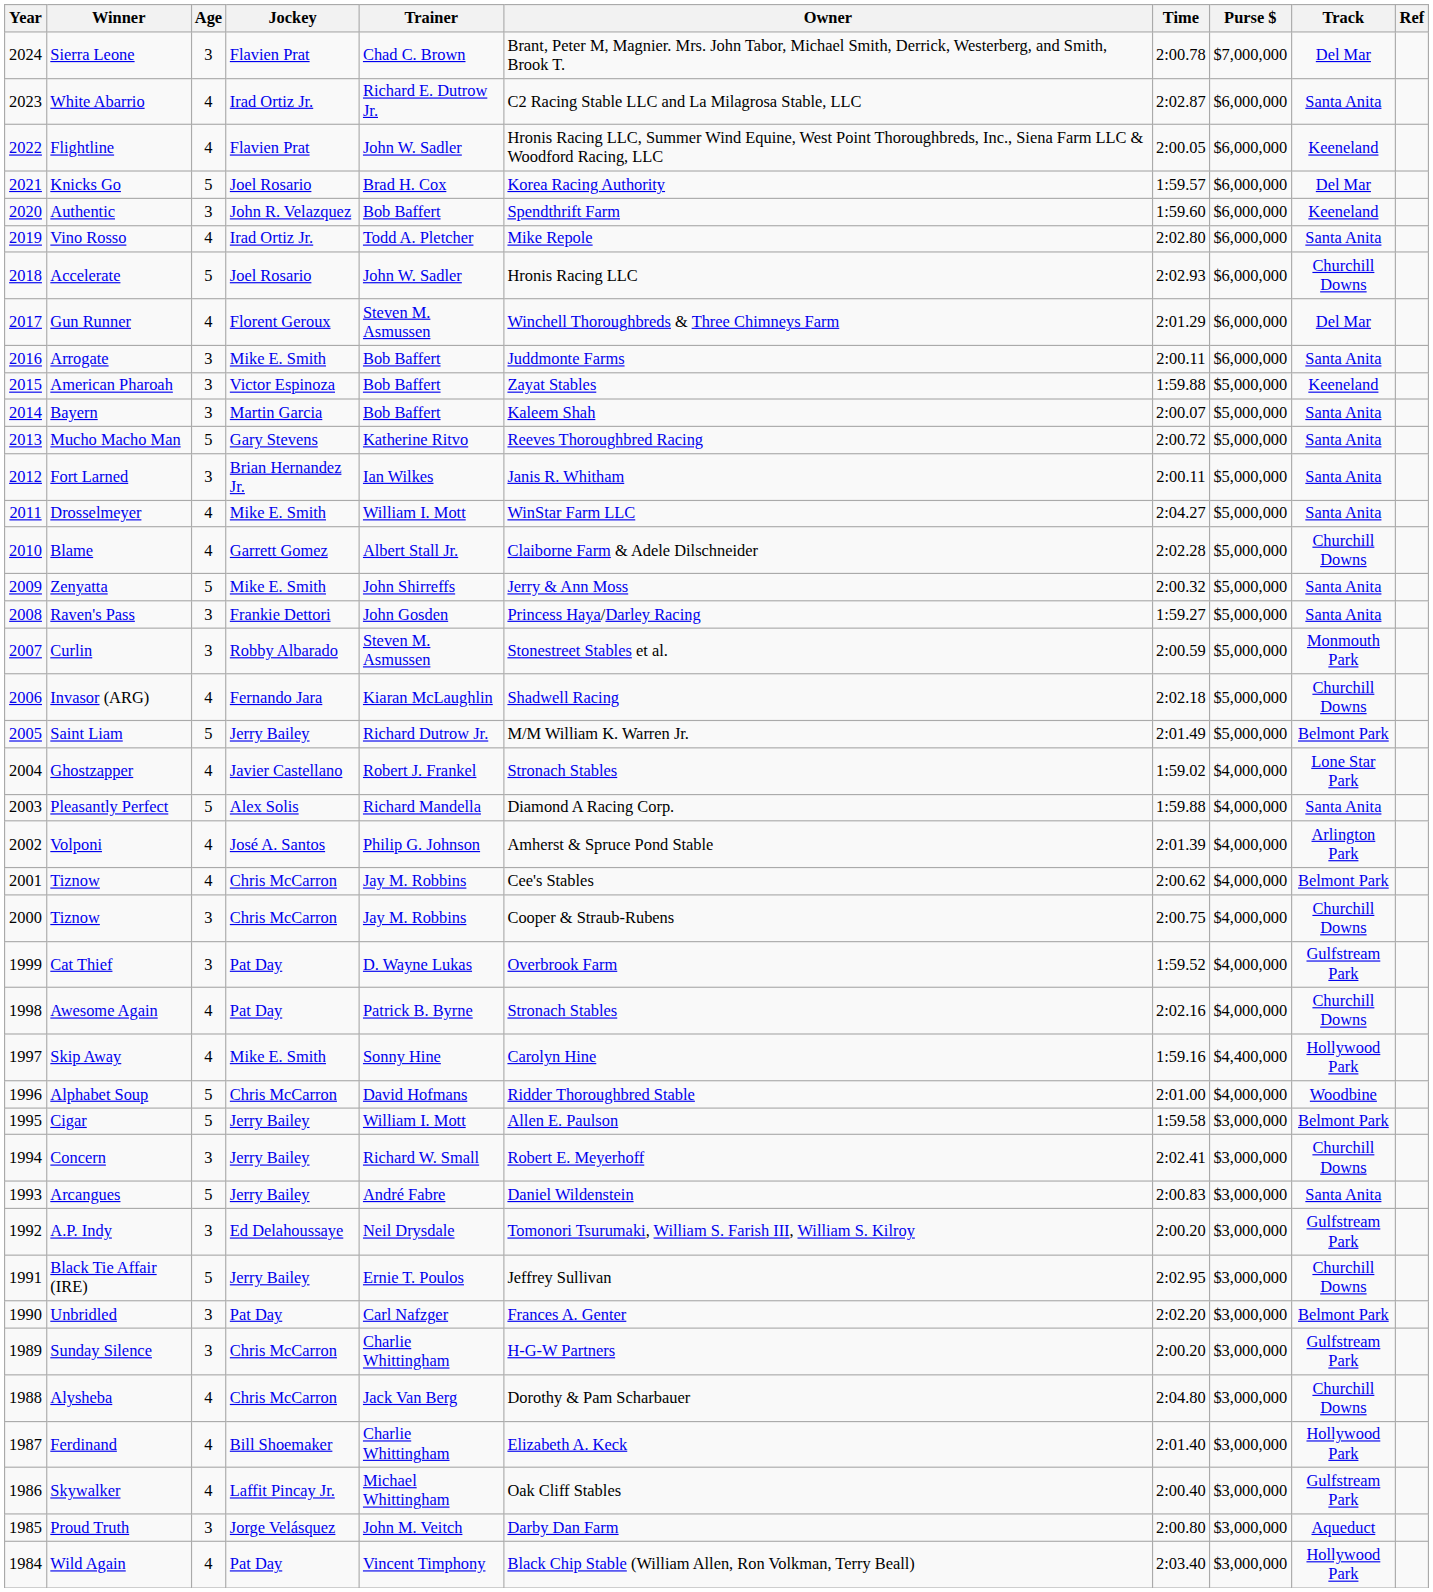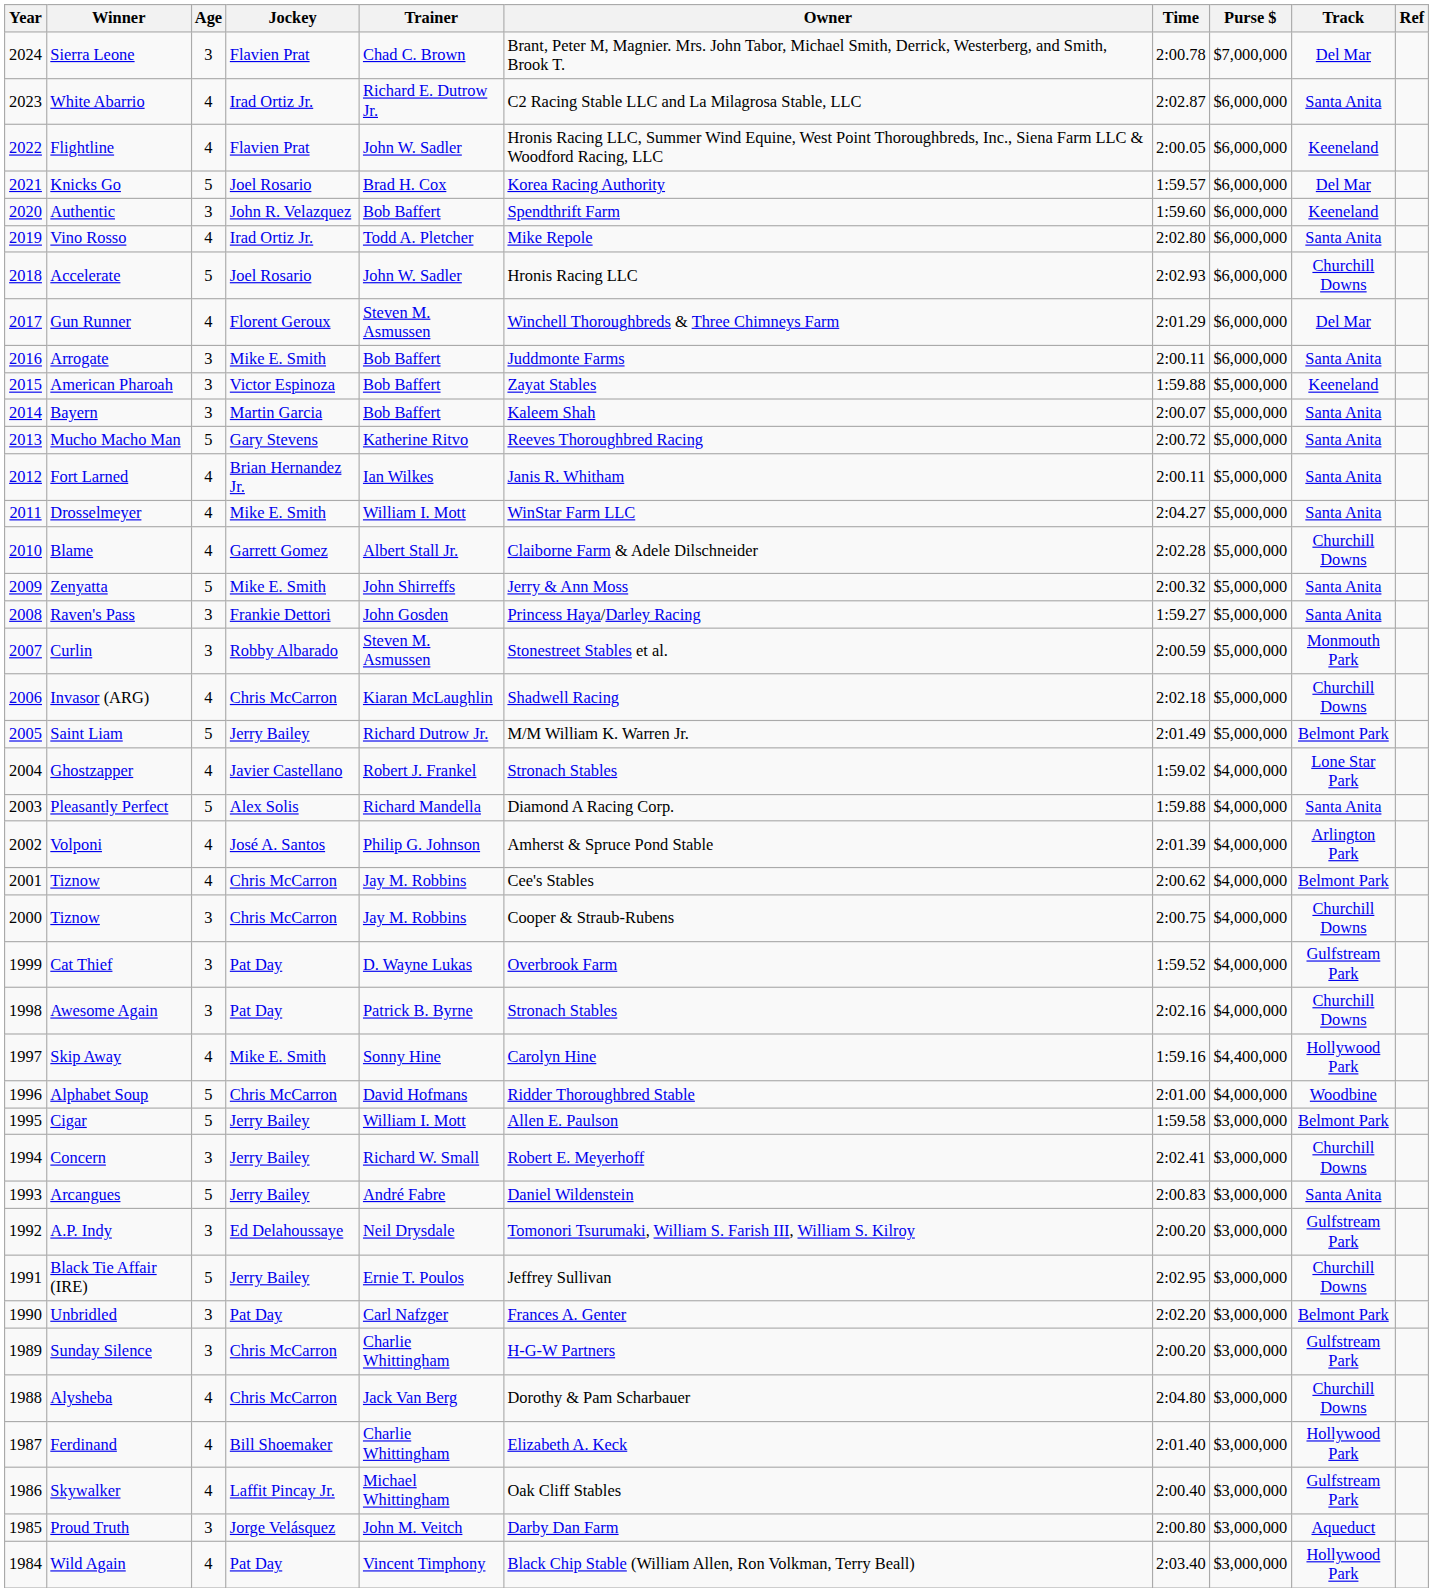 <table class="wikitable sortable" style="font-size:90%">
 <tr>
 <th style="width:30px">Year</th>
 <th style="width:120px">Winner</th>
 <th style="width:20px">Age</th>
 <th style="width:110px">Jockey</th>
 <th style="width:120px">Trainer</th>
 <th>Owner</th>
 <th style="width:25px">Time</th>
 <th style="width:25px">Purse $</th>
 <th style="width:85px">Track</th>
 <th style="width:20px">Ref</th>
 </tr>
 <tr>
 <td align=center>2024</td>
 <td><a href='#'>Sierra Leone</a></td>
 <td align=center>3</td>
 <td><a href='#'>Flavien Prat</a></td>
 <td><a href='#'>Chad C. Brown</a></td>
 <td>Brant, Peter M, Magnier. Mrs. John Tabor, Michael Smith, Derrick, Westerberg, and Smith, Brook T.</td>
 <td align=center>2:00.78</td>
 <td align=center>$7,000,000</td>
 <td align=center><a href='#'>Del Mar</a></td>
 <td align=center></td>
 </tr>
 <tr>
 <td align=center>2023</td>
 <td><a href='#'>White Abarrio</a></td>
 <td align=center>4</td>
 <td><a href='#'>Irad Ortiz Jr.</a></td>
 <td><a href='#'>Richard E. Dutrow Jr.</a></td>
 <td>C2 Racing Stable LLC and La Milagrosa Stable, LLC</td>
 <td align=center>2:02.87</td>
 <td align=center>$6,000,000</td>
 <td align=center><a href='#'>Santa Anita</a></td>
 <td align=center></td>
 </tr>
 <tr>
 <td align=center><a href='#'>2022</a></td>
 <td><a href='#'>Flightline</a></td>
 <td align=center>4</td>
 <td><a href='#'>Flavien Prat</a></td>
 <td><a href='#'>John W. Sadler</a></td>
 <td>Hronis Racing LLC, Summer Wind Equine, West Point Thoroughbreds, Inc., Siena Farm LLC & Woodford Racing, LLC</td>
 <td align=center>2:00.05</td>
 <td align=center>$6,000,000</td>
 <td align=center><a href='#'>Keeneland</a></td>
 <td align=center></td>
 </tr>
 <tr>
 <td align=center><a href='#'>2021</a></td>
 <td><a href='#'>Knicks Go</a></td>
 <td align=center>5</td>
 <td><a href='#'>Joel Rosario</a></td>
 <td><a href='#'>Brad H. Cox</a></td>
 <td><a href='#'>Korea Racing Authority</a></td>
 <td align=center>1:59.57</td>
 <td align=center>$6,000,000</td>
 <td align=center><a href='#'>Del Mar</a></td>
 <td align=center></td>
 </tr>
 <tr>
 <td align=center><a href='#'>2020</a></td>
 <td><a href='#'>Authentic</a></td>
 <td align=center>3</td>
 <td><a href='#'>John R. Velazquez</a></td>
 <td><a href='#'>Bob Baffert</a></td>
 <td><a href='#'>Spendthrift Farm</a></td>
 <td align=center>1:59.60</td>
 <td align=center>$6,000,000</td>
 <td align=center><a href='#'>Keeneland</a></td>
 <td align=center></td>
 </tr>
 <tr>
 <td align=center><a href='#'>2019</a></td>
 <td><a href='#'>Vino Rosso</a></td>
 <td align=center>4</td>
 <td><a href='#'>Irad Ortiz Jr.</a></td>
 <td><a href='#'>Todd A. Pletcher</a></td>
 <td><a href='#'>Mike Repole</a></td>
 <td align=center>2:02.80</td>
 <td align=center>$6,000,000</td>
 <td align=center><a href='#'>Santa Anita</a></td>
 <td align=center></td>
 </tr>
 <tr>
 <td align=center><a href='#'>2018</a></td>
 <td><a href='#'>Accelerate</a></td>
 <td align=center>5</td>
 <td><a href='#'>Joel Rosario</a></td>
 <td><a href='#'>John W. Sadler</a></td>
 <td>Hronis Racing LLC</td>
 <td align=center>2:02.93</td>
 <td align=center>$6,000,000</td>
 <td align=center><a href='#'>Churchill Downs</a></td>
 <td align=center></td>
 </tr>
 <tr>
 <td align=center><a href='#'>2017</a></td>
 <td><a href='#'>Gun Runner</a></td>
 <td align=center>4</td>
 <td><a href='#'>Florent Geroux</a></td>
 <td><a href='#'>Steven M. Asmussen</a></td>
 <td><a href='#'>Winchell Thoroughbreds</a> & <a href='#'>Three Chimneys Farm</a></td>
 <td align=center>2:01.29</td>
 <td align=center>$6,000,000</td>
 <td align=center><a href='#'>Del Mar</a></td>
 <td align=center></td>
 </tr>
 <tr>
 <td align=center><a href='#'>2016</a></td>
 <td><a href='#'>Arrogate</a></td>
 <td align=center>3</td>
 <td><a href='#'>Mike E. Smith</a></td>
 <td><a href='#'>Bob Baffert</a></td>
 <td><a href='#'>Juddmonte Farms</a></td>
 <td align=center>2:00.11</td>
 <td align=center>$6,000,000</td>
 <td align=center><a href='#'>Santa Anita</a></td>
 <td align=center></td>
 </tr>
 <tr>
 <td align=center><a href='#'>2015</a></td>
 <td><a href='#'>American Pharoah</a></td>
 <td align=center>3</td>
 <td><a href='#'>Victor Espinoza</a></td>
 <td><a href='#'>Bob Baffert</a></td>
 <td><a href='#'>Zayat Stables</a></td>
 <td align=center>1:59.88</td>
 <td align=center>$5,000,000</td>
 <td align=center><a href='#'>Keeneland</a></td>
 <td align=center></td>
 </tr>
 <tr>
 <td align=center><a href='#'>2014</a></td>
 <td><a href='#'>Bayern</a></td>
 <td align=center>3</td>
 <td><a href='#'>Martin Garcia</a></td>
 <td><a href='#'>Bob Baffert</a></td>
 <td><a href='#'>Kaleem Shah</a></td>
 <td align=center>2:00.07</td>
 <td align=center>$5,000,000</td>
 <td align=center><a href='#'>Santa Anita</a></td>
 <td align=center></td>
 </tr>
 <tr>
 <td align=center><a href='#'>2013</a></td>
 <td><a href='#'>Mucho Macho Man</a></td>
 <td align=center>5</td>
 <td><a href='#'>Gary Stevens</a></td>
 <td><a href='#'>Katherine Ritvo</a></td>
 <td><a href='#'>Reeves Thoroughbred Racing</a></td>
 <td align=center>2:00.72</td>
 <td align=center>$5,000,000</td>
 <td align=center><a href='#'>Santa Anita</a></td>
 <td align=center></td>
 </tr>
 <tr>
 <td align=center><a href='#'>2012</a></td>
 <td><a href='#'>Fort Larned</a></td>
-<td align=center>3</td>
+<td align=center>4</td>
 <td><a href='#'>Brian Hernandez Jr.</a></td>
 <td><a href='#'>Ian Wilkes</a></td>
 <td><a href='#'>Janis R. Whitham</a></td>
 <td align=center>2:00.11</td>
 <td align=center>$5,000,000</td>
 <td align=center><a href='#'>Santa Anita</a></td>
 <td align=center></td>
 </tr>
 <tr>
 <td align=center><a href='#'>2011</a></td>
 <td><a href='#'>Drosselmeyer</a></td>
 <td align=center>4</td>
 <td><a href='#'>Mike E. Smith</a></td>
 <td><a href='#'>William I. Mott</a></td>
 <td><a href='#'>WinStar Farm LLC</a></td>
 <td align=center>2:04.27</td>
 <td align=center>$5,000,000</td>
 <td align=center><a href='#'>Santa Anita</a></td>
 <td align=center></td>
 </tr>
 <tr>
 <td align=center><a href='#'>2010</a></td>
 <td><a href='#'>Blame</a></td>
 <td align=center>4</td>
 <td><a href='#'>Garrett Gomez</a></td>
 <td><a href='#'>Albert Stall Jr.</a></td>
 <td><a href='#'>Claiborne Farm</a> & Adele Dilschneider</td>
 <td align=center>2:02.28</td>
 <td align=center>$5,000,000</td>
 <td align=center><a href='#'>Churchill Downs</a></td>
 <td align=center></td>
 </tr>
 <tr>
 <td align=center><a href='#'>2009</a></td>
 <td><a href='#'>Zenyatta</a></td>
 <td align=center>5</td>
 <td><a href='#'>Mike E. Smith</a></td>
 <td><a href='#'>John Shirreffs</a></td>
 <td><a href='#'>Jerry & Ann Moss</a></td>
 <td align=center>2:00.32</td>
 <td align=center>$5,000,000</td>
 <td align=center><a href='#'>Santa Anita</a></td>
 <td align=center></td>
 </tr>
 <tr>
 <td align=center><a href='#'>2008</a></td>
 <td><a href='#'>Raven's Pass</a></td>
 <td align=center>3</td>
 <td><a href='#'>Frankie Dettori</a></td>
 <td><a href='#'>John Gosden</a></td>
 <td><a href='#'>Princess Haya</a>/<a href='#'>Darley Racing</a></td>
 <td align=center>1:59.27</td>
 <td align=center>$5,000,000</td>
 <td align=center><a href='#'>Santa Anita</a></td>
 <td align=center></td>
 </tr>
 <tr>
 <td align=center><a href='#'>2007</a></td>
 <td><a href='#'>Curlin</a></td>
 <td align=center>3</td>
 <td><a href='#'>Robby Albarado</a></td>
 <td><a href='#'>Steven M. Asmussen</a></td>
 <td><a href='#'>Stonestreet Stables</a> et al.</td>
 <td align=center>2:00.59</td>
 <td align=center>$5,000,000</td>
 <td align=center><a href='#'>Monmouth Park</a></td>
 <td align=center></td>
 </tr>
 <tr>
 <td align=center><a href='#'>2006</a></td>
 <td><a href='#'>Invasor</a> (ARG)</td>
 <td align=center>4</td>
-<td><a href='#'>Fernando Jara</a></td>
+<td><a href='#'>Chris McCarron</a></td>
 <td><a href='#'>Kiaran McLaughlin</a></td>
 <td><a href='#'>Shadwell Racing</a></td>
 <td align=center>2:02.18</td>
 <td align=center>$5,000,000</td>
 <td align=center><a href='#'>Churchill Downs</a></td>
 <td align=center></td>
 </tr>
 <tr>
 <td align=center><a href='#'>2005</a></td>
 <td><a href='#'>Saint Liam</a></td>
 <td align=center>5</td>
 <td><a href='#'>Jerry Bailey</a></td>
 <td><a href='#'>Richard Dutrow Jr.</a></td>
 <td>M/M William K. Warren Jr.</td>
 <td align=center>2:01.49</td>
 <td align=center>$5,000,000</td>
 <td align=center><a href='#'>Belmont Park</a></td>
 <td align=center></td>
 </tr>
 <tr>
 <td align=center>2004</td>
 <td><a href='#'>Ghostzapper</a></td>
 <td align=center>4</td>
 <td><a href='#'>Javier Castellano</a></td>
 <td><a href='#'>Robert J. Frankel</a></td>
 <td><a href='#'>Stronach Stables</a></td>
 <td align=center>1:59.02</td>
 <td align=center>$4,000,000</td>
 <td align=center><a href='#'>Lone Star Park</a></td>
 <td align=center></td>
 </tr>
 <tr>
 <td align=center>2003</td>
 <td><a href='#'>Pleasantly Perfect</a></td>
 <td align=center>5</td>
 <td><a href='#'>Alex Solis</a></td>
 <td><a href='#'>Richard Mandella</a></td>
 <td>Diamond A Racing Corp.</td>
 <td align=center>1:59.88</td>
 <td align=center>$4,000,000</td>
 <td align=center><a href='#'>Santa Anita</a></td>
 <td align=center></td>
 </tr>
 <tr>
 <td align=center>2002</td>
 <td><a href='#'>Volponi</a></td>
 <td align=center>4</td>
 <td><a href='#'>José A. Santos</a></td>
 <td><a href='#'>Philip G. Johnson</a></td>
 <td>Amherst & Spruce Pond Stable</td>
 <td align=center>2:01.39</td>
 <td align=center>$4,000,000</td>
 <td align=center><a href='#'>Arlington Park</a></td>
 <td align=center></td>
 </tr>
 <tr>
 <td align=center>2001</td>
 <td><a href='#'>Tiznow</a></td>
 <td align=center>4</td>
 <td><a href='#'>Chris McCarron</a></td>
 <td><a href='#'>Jay M. Robbins</a></td>
 <td>Cee's Stables</td>
 <td align=center>2:00.62</td>
 <td align=center>$4,000,000</td>
 <td align=center><a href='#'>Belmont Park</a></td>
 <td align=center></td>
 </tr>
 <tr>
 <td align=center>2000</td>
 <td><a href='#'>Tiznow</a></td>
 <td align=center>3</td>
 <td><a href='#'>Chris McCarron</a></td>
 <td><a href='#'>Jay M. Robbins</a></td>
 <td>Cooper & Straub-Rubens</td>
 <td align=center>2:00.75</td>
 <td align=center>$4,000,000</td>
 <td align=center><a href='#'>Churchill Downs</a></td>
 <td align=center></td>
 </tr>
 <tr>
 <td align=center>1999</td>
 <td><a href='#'>Cat Thief</a></td>
 <td align=center>3</td>
 <td><a href='#'>Pat Day</a></td>
 <td><a href='#'>D. Wayne Lukas</a></td>
 <td><a href='#'>Overbrook Farm</a></td>
 <td align=center>1:59.52</td>
 <td align=center>$4,000,000</td>
 <td align=center><a href='#'>Gulfstream Park</a></td>
 <td align=center></td>
 </tr>
 <tr>
 <td align=center>1998</td>
 <td><a href='#'>Awesome Again</a></td>
-<td align=center>4</td>
+<td align=center>3</td>
 <td><a href='#'>Pat Day</a></td>
 <td><a href='#'>Patrick B. Byrne</a></td>
 <td><a href='#'>Stronach Stables</a></td>
 <td align=center>2:02.16</td>
 <td align=center>$4,000,000</td>
 <td align=center><a href='#'>Churchill Downs</a></td>
 <td align=center></td>
 </tr>
 <tr>
 <td align=center>1997</td>
 <td><a href='#'>Skip Away</a></td>
 <td align=center>4</td>
 <td><a href='#'>Mike E. Smith</a></td>
 <td><a href='#'>Sonny Hine</a></td>
 <td><a href='#'>Carolyn Hine</a></td>
 <td align=center>1:59.16</td>
 <td align=center>$4,400,000</td>
 <td align=center><a href='#'>Hollywood Park</a></td>
 <td align=center></td>
 </tr>
 <tr>
 <td align=center>1996</td>
 <td><a href='#'>Alphabet Soup</a></td>
 <td align=center>5</td>
 <td><a href='#'>Chris McCarron</a></td>
 <td><a href='#'>David Hofmans</a></td>
 <td><a href='#'>Ridder Thoroughbred Stable</a></td>
 <td align=center>2:01.00</td>
 <td align=center>$4,000,000</td>
 <td align=center><a href='#'>Woodbine</a></td>
 <td align=center></td>
 </tr>
 <tr>
 <td align=center>1995</td>
 <td><a href='#'>Cigar</a></td>
 <td align=center>5</td>
 <td><a href='#'>Jerry Bailey</a></td>
 <td><a href='#'>William I. Mott</a></td>
 <td><a href='#'>Allen E. Paulson</a></td>
 <td align=center>1:59.58</td>
 <td align=center>$3,000,000</td>
 <td align=center><a href='#'>Belmont Park</a></td>
 <td align=center></td>
 </tr>
 <tr>
 <td align=center>1994</td>
 <td><a href='#'>Concern</a></td>
 <td align=center>3</td>
 <td><a href='#'>Jerry Bailey</a></td>
 <td><a href='#'>Richard W. Small</a></td>
 <td><a href='#'>Robert E. Meyerhoff</a></td>
 <td align=center>2:02.41</td>
 <td align=center>$3,000,000</td>
 <td align=center><a href='#'>Churchill Downs</a></td>
 <td align=center></td>
 </tr>
 <tr>
 <td align=center>1993</td>
 <td><a href='#'>Arcangues</a></td>
 <td align=center>5</td>
 <td><a href='#'>Jerry Bailey</a></td>
 <td><a href='#'>André Fabre</a></td>
 <td><a href='#'>Daniel Wildenstein</a></td>
 <td align=center>2:00.83</td>
 <td align=center>$3,000,000</td>
 <td align=center><a href='#'>Santa Anita</a></td>
 <td align=center></td>
 </tr>
 <tr>
 <td align=center>1992</td>
 <td><a href='#'>A.P. Indy</a></td>
 <td align=center>3</td>
 <td><a href='#'>Ed Delahoussaye</a></td>
 <td><a href='#'>Neil Drysdale</a></td>
 <td><a href='#'>Tomonori Tsurumaki</a>, <a href='#'>William S. Farish III</a>, <a href='#'>William S. Kilroy</a></td>
 <td align=center>2:00.20</td>
 <td align=center>$3,000,000</td>
 <td align=center><a href='#'>Gulfstream Park</a></td>
 <td align=center></td>
 </tr>
 <tr>
 <td align=center>1991</td>
 <td><a href='#'>Black Tie Affair</a> (IRE)</td>
 <td align=center>5</td>
 <td><a href='#'>Jerry Bailey</a></td>
 <td><a href='#'>Ernie T. Poulos</a></td>
 <td>Jeffrey Sullivan</td>
 <td align=center>2:02.95</td>
 <td align=center>$3,000,000</td>
 <td align=center><a href='#'>Churchill Downs</a></td>
 <td align=center></td>
 </tr>
 <tr>
 <td align=center>1990</td>
 <td><a href='#'>Unbridled</a></td>
 <td align=center>3</td>
 <td><a href='#'>Pat Day</a></td>
 <td><a href='#'>Carl Nafzger</a></td>
 <td><a href='#'>Frances A. Genter</a></td>
 <td align=center>2:02.20</td>
 <td align=center>$3,000,000</td>
 <td align=center><a href='#'>Belmont Park</a></td>
 <td align=center></td>
 </tr>
 <tr>
 <td align=center>1989</td>
 <td><a href='#'>Sunday Silence</a></td>
 <td align=center>3</td>
 <td><a href='#'>Chris McCarron</a></td>
 <td><a href='#'>Charlie Whittingham</a></td>
 <td><a href='#'>H-G-W Partners</a></td>
 <td align=center>2:00.20</td>
 <td align=center>$3,000,000</td>
 <td align=center><a href='#'>Gulfstream Park</a></td>
 </tr>
 <tr>
 <td align=center>1988</td>
 <td><a href='#'>Alysheba</a></td>
 <td align=center>4</td>
 <td><a href='#'>Chris McCarron</a></td>
 <td><a href='#'>Jack Van Berg</a></td>
 <td>Dorothy & Pam Scharbauer</td>
 <td align=center>2:04.80</td>
 <td align=center>$3,000,000</td>
 <td align=center><a href='#'>Churchill Downs</a></td>
 <td align=center></td>
 </tr>
 <tr>
 <td align=center>1987</td>
 <td><a href='#'>Ferdinand</a></td>
 <td align=center>4</td>
 <td><a href='#'>Bill Shoemaker</a></td>
 <td><a href='#'>Charlie Whittingham</a></td>
 <td><a href='#'>Elizabeth A. Keck</a></td>
 <td align=center>2:01.40</td>
 <td align=center>$3,000,000</td>
 <td align=center><a href='#'>Hollywood Park</a></td>
 <td align=center></td>
 </tr>
 <tr>
 <td align=center>1986</td>
 <td><a href='#'>Skywalker</a></td>
 <td align=center>4</td>
 <td><a href='#'>Laffit Pincay Jr.</a></td>
 <td><a href='#'>Michael Whittingham</a></td>
 <td>Oak Cliff Stables</td>
 <td align=center>2:00.40</td>
 <td align=center>$3,000,000</td>
 <td align=center><a href='#'>Gulfstream Park</a></td>
 <td align=center></td>
 </tr>
 <tr>
 <td align=center>1985</td>
 <td><a href='#'>Proud Truth</a></td>
 <td align=center>3</td>
 <td><a href='#'>Jorge Velásquez</a></td>
 <td><a href='#'>John M. Veitch</a></td>
 <td><a href='#'>Darby Dan Farm</a></td>
 <td align=center>2:00.80</td>
 <td align=center>$3,000,000</td>
 <td align=center><a href='#'>Aqueduct</a></td>
 <td align=center></td>
 </tr>
 <tr>
 <td align=center>1984</td>
 <td><a href='#'>Wild Again</a></td>
 <td align=center>4</td>
 <td><a href='#'>Pat Day</a></td>
 <td><a href='#'>Vincent Timphony</a></td>
 <td><a href='#'>Black Chip Stable</a> (William Allen, Ron Volkman, Terry Beall)</td>
 <td align=center>2:03.40</td>
 <td align=center>$3,000,000</td>
 <td align=center><a href='#'>Hollywood Park</a></td>
 <td align=center></td>
 </tr>
 </table>
